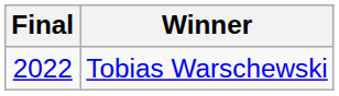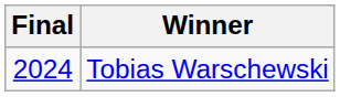 <table class='wikitable'>
 <tr>
 <th>Final</th>
 <th>Winner</th>
 </tr>
 <tr>
-<td align=center><a href='#'>2022</a></td>
+<td align=center><a href='#'>2024</a></td>
 <td> <a href='#'>Tobias Warschewski</a> </td>
 </tr>
 </table>
